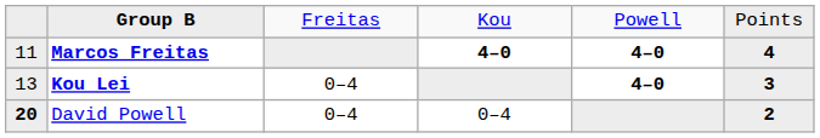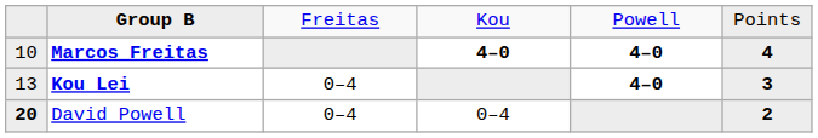 <table class="wikitable" style="font-size:90%">
 <tr style="text-align:center;">
 <td style="background-color:#ededed;" width="20"></td>
 <td style="background-color:#ededed;" width="130" style="text-align:center;"><strong>Group B</strong></td>
 <td width="90"> <a href='#'>Freitas</a></td>
 <td width="90"> <a href='#'>Kou</a></td>
 <td width="90"> <a href='#'>Powell</a></td>
 <td style="background-color:#ededed;" width="50">Points</td>
 </tr>
 <tr style="text-align:center;background-color:#ffffff;">
-<td style="background-color:#ededed;">11</td>
+<td style="background-color:#ededed;">10</td>
 <td style="text-align:left;"> <strong><a href='#'>Marcos Freitas</a></strong></td>
 <td style="background-color:#ededed;"></td>
 <td><strong>4–0</strong></td>
 <td><strong>4–0</strong></td>
 <td style="background-color:#ededed;"><strong>4</strong></td>
 </tr>
 <tr style="text-align:center;background-color:#ffffff;">
 <td style="background-color:#ededed;">13</td>
 <td style="text-align:left;"> <strong><a href='#'>Kou Lei</a></strong></td>
 <td>0–4</td>
 <td style="background-color:#ededed;"></td>
 <td><strong>4–0</strong></td>
 <td style="background-color:#ededed;"><strong>3</strong></td>
 </tr>
 <tr style="text-align:center;background-color:#ffffff;">
 <td style="background-color:#ededed;"><strong>20</strong></td>
 <td style="text-align:left;"> <a href='#'>David Powell</a></td>
 <td>0–4</td>
 <td>0–4</td>
 <td style="background-color:#ededed;"></td>
 <td style="background-color:#ededed;"><strong>2</strong></td>
 </tr>
 </table>
